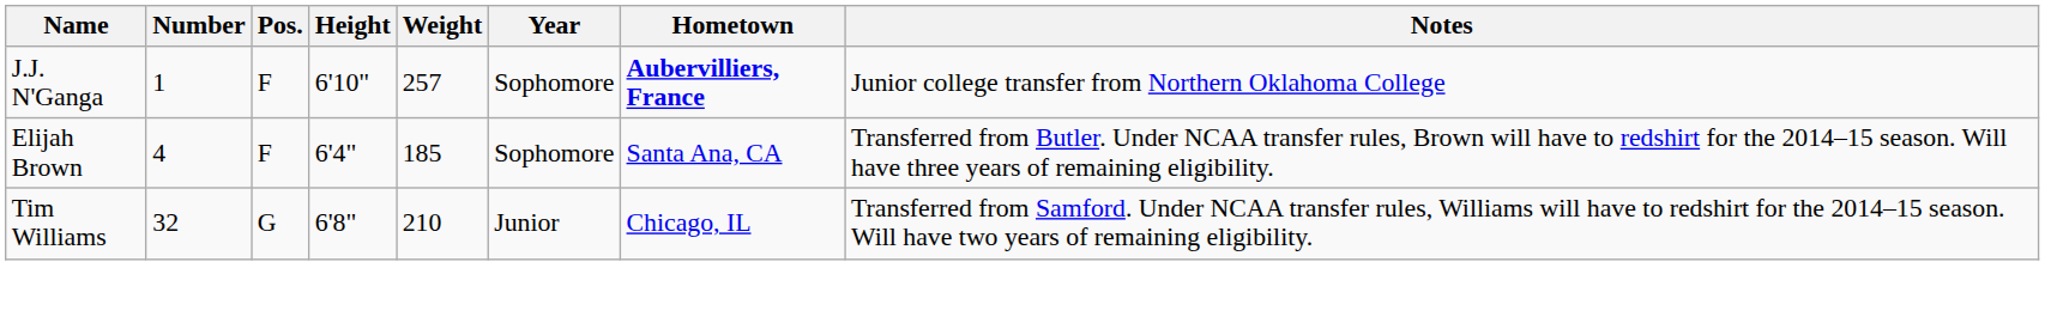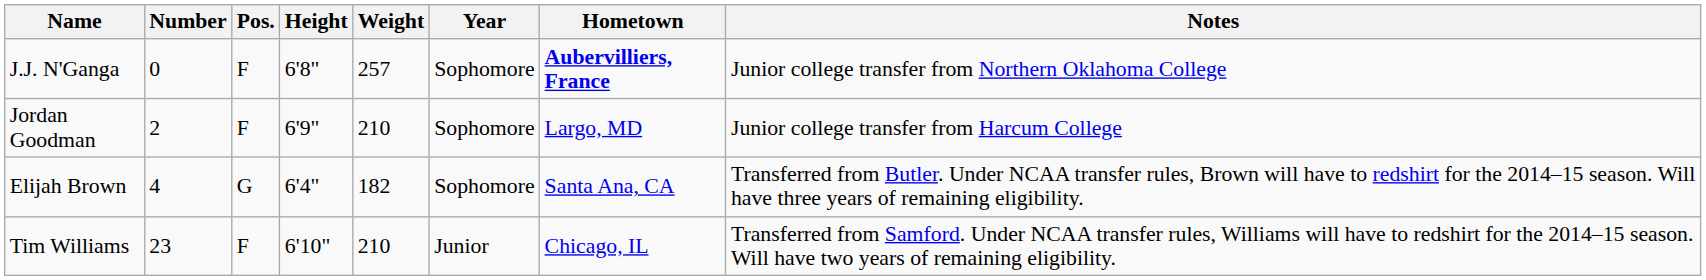 <table class="wikitable sortable" border="1">
 <tr>
 <th>Name</th>
 <th>Number</th>
 <th>Pos.</th>
 <th>Height</th>
 <th>Weight</th>
 <th>Year</th>
 <th>Hometown</th>
 <th class="unsortable">Notes</th>
 </tr>
 <tr>
 <td sortname>J.J. N'Ganga</td>
-<td>1</td>
+<td>0</td>
 <td>F</td>
-<td>6'10"</td>
+<td>6'8"</td>
 <td>257</td>
 <td>Sophomore</td>
 <td><strong><a href='#'>Aubervilliers, France</a></strong></td>
 <td>Junior college transfer from <a href='#'>Northern Oklahoma College</a></td>
 </tr>
 <tr>
+<td sortname>Jordan Goodman</td>
+<td>2</td>
+<td>F</td>
+<td>6'9"</td>
+<td>210</td>
+<td>Sophomore</td>
+<td><a href='#'>Largo, MD</a></td>
+<td>Junior college transfer from <a href='#'>Harcum College</a></td>
+</tr>
+<tr>
 <td sortname>Elijah Brown</td>
 <td>4</td>
-<td>F</td>
+<td>G</td>
 <td>6'4"</td>
-<td>185</td>
+<td>182</td>
 <td>Sophomore</td>
 <td><a href='#'>Santa Ana, CA</a></td>
 <td>Transferred from <a href='#'>Butler</a>. Under NCAA transfer rules, Brown will have to <a href='#'>redshirt</a> for the 2014–15 season. Will have three years of remaining eligibility.</td>
 </tr>
 <tr>
 <td sortname>Tim Williams</td>
-<td>32</td>
-<td>G</td>
-<td>6'8"</td>
+<td>23</td>
+<td>F</td>
+<td>6'10"</td>
 <td>210</td>
 <td>Junior</td>
 <td><a href='#'>Chicago, IL</a></td>
 <td>Transferred from <a href='#'>Samford</a>. Under NCAA transfer rules, Williams will have to redshirt for the 2014–15 season. Will have two years of remaining eligibility.</td>
 </tr>
 </table>
